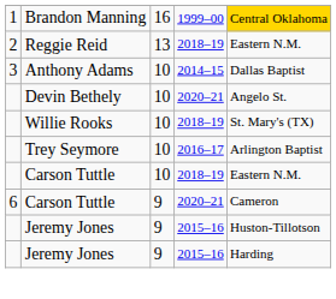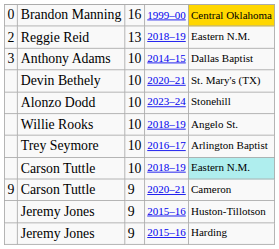 <table class="wikitable">
 <tr>
 </tr>
 <tr>
-<td>1</td>
+<td>0</td>
 <td>Brandon Manning</td>
 <td>16</td>
 <td style="font-size:80%;"><a href='#'>1999–00</a></td>
 <td style="background: gold; font-size:80%;">Central Oklahoma</td>
 </tr>
 <tr>
 <td>2</td>
 <td>Reggie Reid</td>
 <td>13</td>
 <td style="font-size:80%;"><a href='#'>2018–19</a></td>
 <td style="font-size:80%;">Eastern N.M.</td>
 </tr>
 <tr>
 <td>3</td>
 <td>Anthony Adams</td>
 <td>10</td>
 <td style="font-size:80%;"><a href='#'>2014–15</a></td>
 <td style="font-size:80%;">Dallas Baptist</td>
 </tr>
 <tr>
 <td></td>
 <td>Devin Bethely</td>
 <td>10</td>
 <td style="font-size:80%;"><a href='#'>2020–21</a></td>
-<td style="font-size:80%;">Angelo St.</td>
+<td style="font-size:80%;">St. Mary's (TX)</td>
+</tr>
+<tr>
+<td></td>
+<td>Alonzo Dodd</td>
+<td>10</td>
+<td style="font-size:80%;"><a href='#'>2023–24</a></td>
+<td style="font-size:80%;">Stonehill</td>
 </tr>
 <tr>
 <td></td>
 <td>Willie Rooks</td>
 <td>10</td>
 <td style="font-size:80%;"><a href='#'>2018–19</a></td>
-<td style="font-size:80%;">St. Mary's (TX)</td>
+<td style="font-size:80%;">Angelo St.</td>
 </tr>
 <tr>
 <td></td>
 <td>Trey Seymore</td>
 <td>10</td>
 <td style="font-size:80%;"><a href='#'>2016–17</a></td>
 <td style="font-size:80%;">Arlington Baptist</td>
 </tr>
 <tr>
 <td></td>
 <td>Carson Tuttle</td>
 <td>10</td>
 <td style="font-size:80%;"><a href='#'>2018–19</a></td>
-<td style="font-size:80%;">Eastern N.M.</td>
+<td style="background: paleturquoise; font-size:80%;">Eastern N.M.</td>
 </tr>
 <tr>
-<td>6</td>
+<td>9</td>
 <td>Carson Tuttle</td>
 <td>9</td>
 <td style="font-size:80%;"><a href='#'>2020–21</a></td>
 <td style="font-size:80%;">Cameron</td>
 </tr>
 <tr>
 <td></td>
 <td>Jeremy Jones</td>
 <td>9</td>
 <td style="font-size:80%;"><a href='#'>2015–16</a></td>
 <td style="font-size:80%;">Huston-Tillotson</td>
 </tr>
 <tr>
 <td></td>
 <td>Jeremy Jones</td>
 <td>9</td>
 <td style="font-size:80%;"><a href='#'>2015–16</a></td>
 <td style="font-size:80%;">Harding</td>
 </tr>
 </table>
